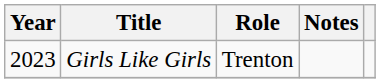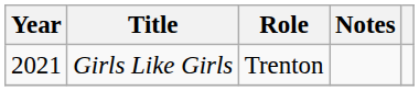 <table class="wikitable sortable">
 <tr>
 <th>Year</th>
 <th>Title</th>
 <th>Role</th>
 <th class="unsortable">Notes</th>
 <th class="unsortable"></th>
 </tr>
 <tr>
-<td>2023</td>
+<td>2021</td>
 <td><em>Girls Like Girls</em></td>
 <td>Trenton</td>
 <td></td>
 <td></td>
 </tr>
 <tr>
 </tr>
 </table>
